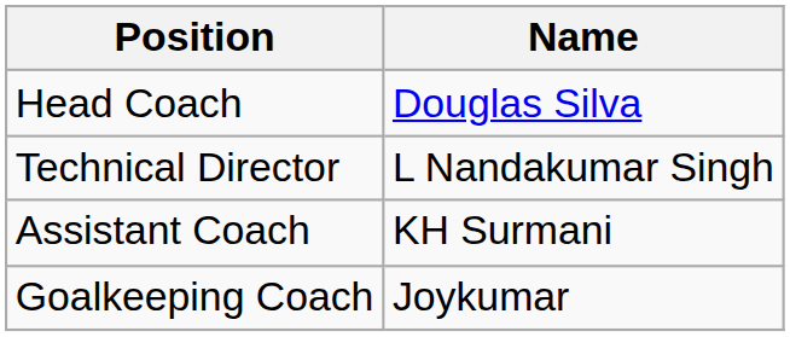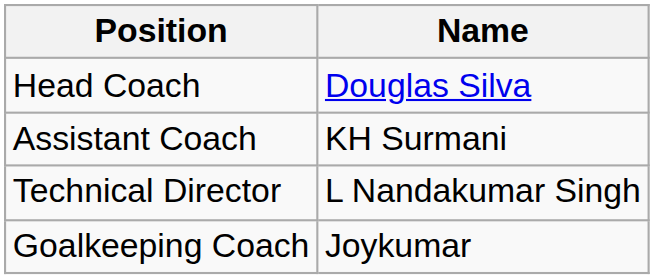 <table class="wikitable">
 <tr>
 <th>Position</th>
 <th>Name</th>
 </tr>
 <tr>
 <td>Head Coach</td>
 <td> <a href='#'>Douglas Silva</a></td>
 </tr>
 <tr>
+<td>Assistant Coach</td>
+<td> KH Surmani</td>
+</tr>
+<tr>
 <td>Technical Director</td>
 <td> L Nandakumar Singh </td>
-</tr>
-<tr>
-<td>Assistant Coach</td>
-<td> KH Surmani</td>
 </tr>
 <tr>
 <td>Goalkeeping Coach</td>
 <td> Joykumar</td>
 </tr>
 </table>
